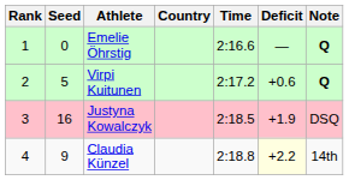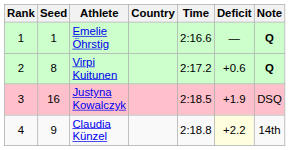 <table class="wikitable sortable" style="text-align:center" width=55%>
 <tr>
 <th>Rank</th>
 <th>Seed</th>
 <th>Athlete</th>
 <th>Country</th>
 <th>Time</th>
 <th>Deficit</th>
 <th>Note</th>
 </tr>
 <tr bgcolor=ccffcc>
 <td>1</td>
-<td>0</td>
+<td>1</td>
 <td align=left><a href='#'>Emelie Öhrstig</a></td>
 <td align=left></td>
 <td>2:16.6</td>
 <td>—</td>
 <td><strong>Q</strong></td>
 </tr>
 <tr bgcolor=ccffcc>
 <td>2</td>
-<td>5</td>
+<td>8</td>
 <td align=left><a href='#'>Virpi Kuitunen</a></td>
 <td align=left></td>
 <td>2:17.2</td>
 <td>+0.6</td>
 <td><strong>Q</strong></td>
 </tr>
 <tr bgcolor=pink>
 <td>3</td>
 <td>16</td>
 <td align=left><a href='#'>Justyna Kowalczyk</a></td>
 <td align=left></td>
 <td>2:18.5</td>
 <td>+1.9</td>
 <td>DSQ</td>
 </tr>
 <tr>
 <td>4</td>
 <td>9</td>
 <td align=left><a href='#'>Claudia Künzel</a></td>
 <td align=left></td>
 <td>2:18.8</td>
 <td style="background: lightyellow;">+2.2</td>
 <td>14th</td>
 </tr>
 </table>
